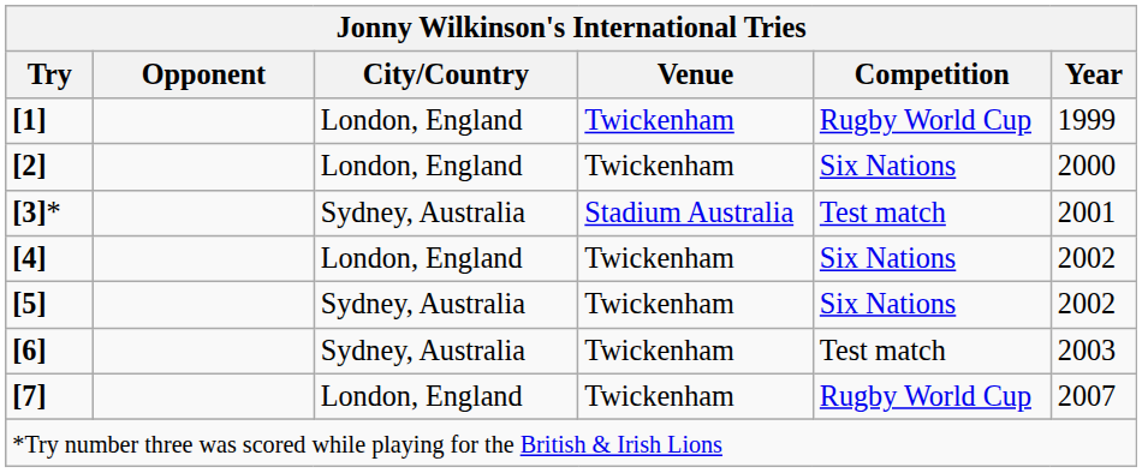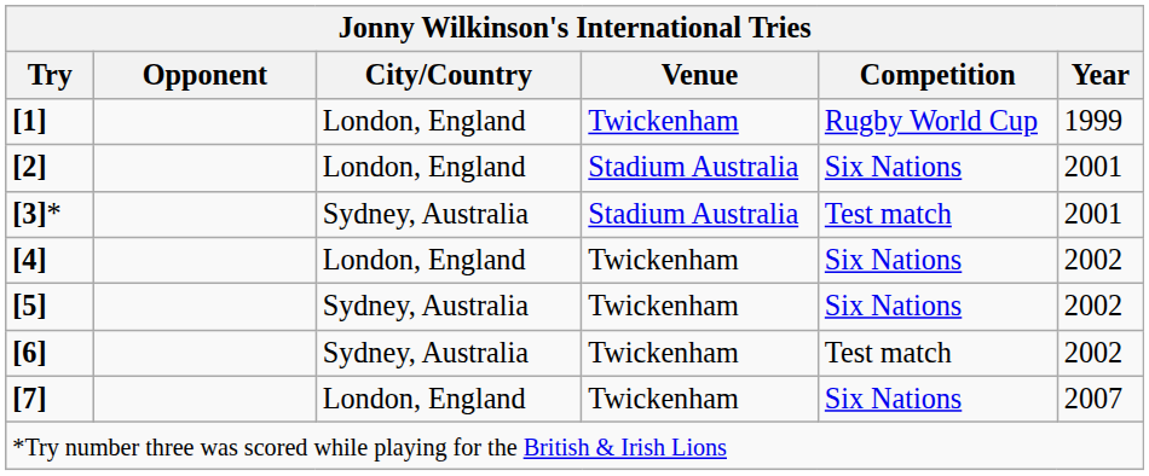 <table class="wikitable" style="margin:auto; width:100%">
 <tr>
 <th colspan=7>Jonny Wilkinson's International Tries</th>
 </tr>
 <tr>
 <th style="width:60px;">Try</th>
 <th style="width:175px;">Opponent</th>
 <th style="width:200px;">City/Country</th>
 <th style="width:175px;">Venue</th>
 <th style="width:175px;">Competition</th>
 <th style="width:50px;">Year</th>
 </tr>
 <tr>
 <td><strong>[1]</strong></td>
 <td></td>
 <td>London, England</td>
 <td><a href='#'>Twickenham</a></td>
 <td><a href='#'>Rugby World Cup</a></td>
 <td>1999</td>
 </tr>
 <tr>
 <td><strong>[2]</strong></td>
 <td></td>
 <td>London, England</td>
-<td>Twickenham</td>
+<td><a href='#'>Stadium Australia</a></td>
 <td><a href='#'>Six Nations</a></td>
-<td>2000</td>
+<td>2001</td>
 </tr>
 <tr>
 <td><strong>[3]</strong>*</td>
 <td></td>
 <td>Sydney, Australia</td>
 <td><a href='#'>Stadium Australia</a></td>
 <td><a href='#'>Test match</a></td>
 <td>2001</td>
 </tr>
 <tr>
 <td><strong>[4]</strong></td>
 <td></td>
 <td>London, England</td>
 <td>Twickenham</td>
 <td><a href='#'>Six Nations</a></td>
 <td>2002</td>
 </tr>
 <tr>
 <td><strong>[5]</strong></td>
 <td></td>
 <td>Sydney, Australia</td>
 <td>Twickenham</td>
 <td><a href='#'>Six Nations</a></td>
 <td>2002</td>
 </tr>
 <tr>
 <td><strong>[6]</strong></td>
 <td></td>
 <td>Sydney, Australia</td>
 <td>Twickenham</td>
 <td>Test match</td>
-<td>2003</td>
+<td>2002</td>
 </tr>
 <tr>
 <td><strong>[7]</strong></td>
 <td></td>
 <td>London, England</td>
 <td>Twickenham</td>
-<td><a href='#'>Rugby World Cup</a></td>
+<td><a href='#'>Six Nations</a></td>
 <td>2007</td>
 </tr>
 <tr>
 <td colspan=6><small>*Try number three was scored while playing for the <a href='#'>British & Irish Lions</a></small></td>
 </tr>
 </table>
